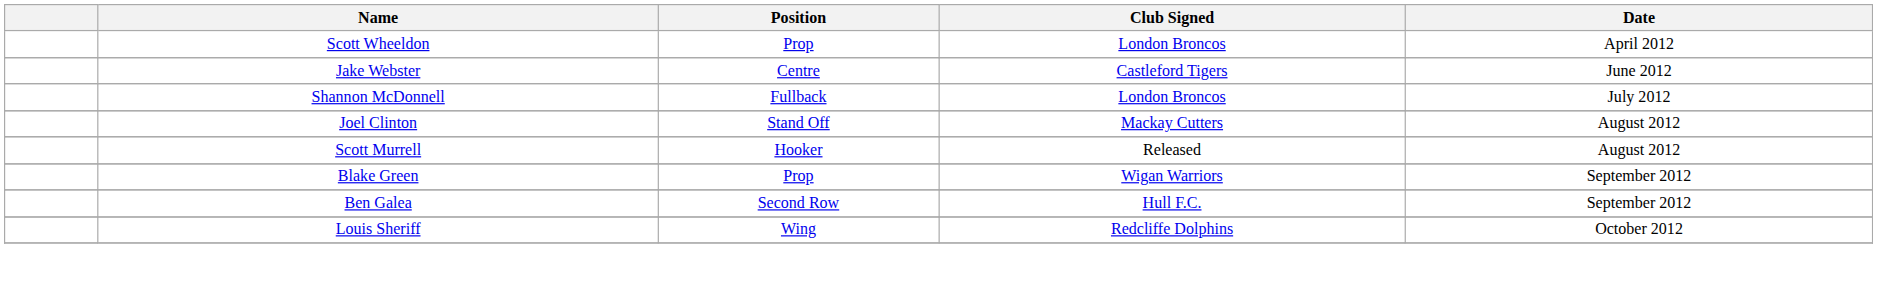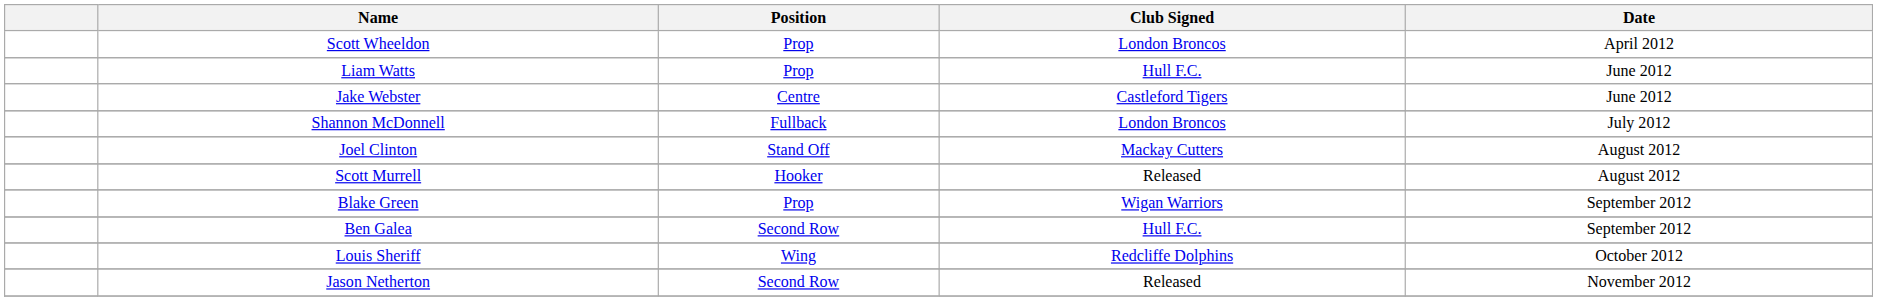 <table class="wikitable sortable" width="100%" style="font-size:85%">
 <tr bgcolor="#efefef">
 <th width=5%></th>
 <th width=30%>Name</th>
 <th !width=30%>Position</th>
 <th width=25%>Club Signed</th>
 <th width=25%>Date</th>
 </tr>
 <tr bgcolor=#FFFFFF>
 <td align=center></td>
 <td align=center><a href='#'>Scott Wheeldon</a></td>
 <td align=center><a href='#'>Prop</a></td>
 <td align=center><a href='#'>London Broncos</a></td>
 <td align=center>April 2012</td>
 </tr>
 <tr>
+</tr>
+<tr bgcolor=#FFFFFF>
+<td align=center></td>
+<td align=center><a href='#'>Liam Watts</a></td>
+<td align=center><a href='#'>Prop</a></td>
+<td align=center><a href='#'>Hull F.C.</a></td>
+<td align=center>June 2012</td>
 </tr>
 <tr>
 </tr>
 <tr bgcolor=#FFFFFF>
 <td align=center></td>
 <td align=center><a href='#'>Jake Webster</a></td>
 <td align=center><a href='#'>Centre</a></td>
 <td align=center><a href='#'>Castleford Tigers</a></td>
 <td align=center>June 2012</td>
 </tr>
 <tr>
 </tr>
 <tr bgcolor=#FFFFFF>
 <td align=center></td>
 <td align=center><a href='#'>Shannon McDonnell</a></td>
 <td align=center><a href='#'>Fullback</a></td>
 <td align=center><a href='#'>London Broncos</a></td>
 <td align=center>July 2012</td>
 </tr>
 <tr>
 </tr>
 <tr bgcolor=#FFFFFF>
 <td align=center></td>
 <td align=center><a href='#'>Joel Clinton</a></td>
 <td align=center><a href='#'>Stand Off</a></td>
 <td align=center><a href='#'>Mackay Cutters</a></td>
 <td align=center>August 2012</td>
 </tr>
 <tr>
 </tr>
 <tr bgcolor=#FFFFFF>
 <td align=center></td>
 <td align=center><a href='#'>Scott Murrell</a></td>
 <td align=center><a href='#'>Hooker</a></td>
 <td align=center>Released</td>
 <td align=center>August 2012</td>
 </tr>
 <tr>
 </tr>
 <tr bgcolor=#FFFFFF>
 <td align=center></td>
 <td align=center><a href='#'>Blake Green</a></td>
 <td align=center><a href='#'>Prop</a></td>
 <td align=center><a href='#'>Wigan Warriors</a></td>
 <td align=center>September 2012</td>
 </tr>
 <tr>
 </tr>
 <tr bgcolor=#FFFFFF>
 <td align=center></td>
 <td align=center><a href='#'>Ben Galea</a></td>
 <td align=center><a href='#'>Second Row</a></td>
 <td align=center><a href='#'>Hull F.C.</a></td>
 <td align=center>September 2012</td>
 </tr>
 <tr>
 </tr>
 <tr bgcolor=#FFFFFF>
 <td align=center></td>
 <td align=center><a href='#'>Louis Sheriff</a></td>
 <td align=center><a href='#'>Wing</a></td>
 <td align=center><a href='#'>Redcliffe Dolphins</a></td>
 <td align=center>October 2012</td>
 </tr>
 <tr>
 </tr>
+<tr bgcolor=#FFFFFF>
+<td align=center></td>
+<td align=center><a href='#'>Jason Netherton</a></td>
+<td align=center><a href='#'>Second Row</a></td>
+<td align=center>Released</td>
+<td align=center>November 2012</td>
+</tr>
 <tr>
 </tr>
 </table>
